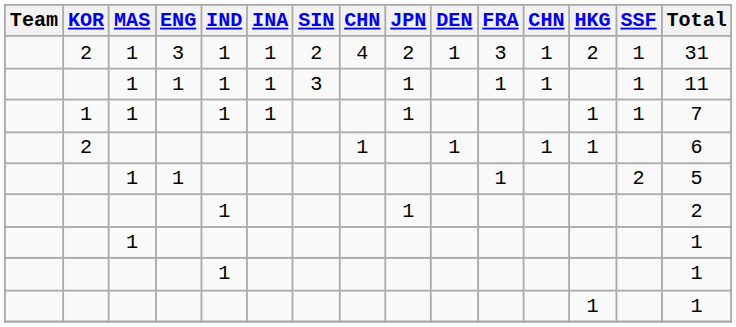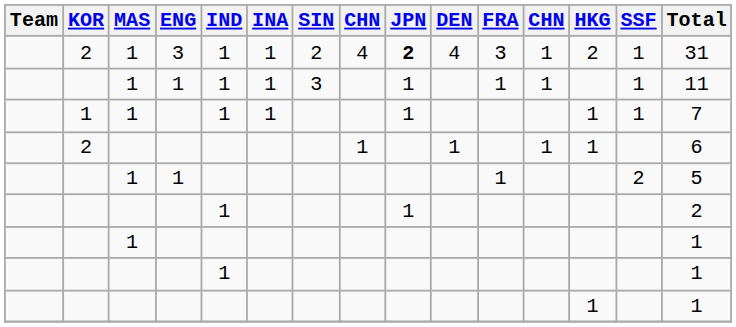 <table class=wikitable style="font-size:85%; text-align:center">
 <tr>
 <th>Team</th>
 <th><a href='#'>KOR</a></th>
 <th><a href='#'>MAS</a></th>
 <th><a href='#'>ENG</a></th>
 <th><a href='#'>IND</a></th>
 <th><a href='#'>INA</a></th>
 <th><a href='#'>SIN</a></th>
 <th><a href='#'>CHN</a></th>
 <th><a href='#'>JPN</a></th>
 <th><a href='#'>DEN</a></th>
 <th><a href='#'>FRA</a></th>
 <th><a href='#'>CHN</a></th>
 <th><a href='#'>HKG</a></th>
 <th><a href='#'>SSF</a></th>
 <th>Total</th>
 </tr>
 <tr>
 <td align=left></td>
 <td>2</td>
 <td>1</td>
 <td>3</td>
 <td>1</td>
 <td>1</td>
 <td>2</td>
 <td>4</td>
-<td>2</td>
-<td>1</td>
+<td><strong>2</strong></td>
+<td>4</td>
 <td>3</td>
 <td>1</td>
 <td>2</td>
 <td>1</td>
 <td>31</td>
 </tr>
 <tr>
 <td align=left></td>
 <td></td>
 <td>1</td>
 <td>1</td>
 <td>1</td>
 <td>1</td>
 <td>3</td>
 <td></td>
 <td>1</td>
 <td></td>
 <td>1</td>
 <td>1</td>
 <td></td>
 <td>1</td>
 <td>11</td>
 </tr>
 <tr>
 <td align=left></td>
 <td>1</td>
 <td>1</td>
 <td></td>
 <td>1</td>
 <td>1</td>
 <td></td>
 <td></td>
 <td>1</td>
 <td></td>
 <td></td>
 <td></td>
 <td>1</td>
 <td>1</td>
 <td>7</td>
 </tr>
 <tr>
 <td align=left></td>
 <td>2</td>
 <td></td>
 <td></td>
 <td></td>
 <td></td>
 <td></td>
 <td>1</td>
 <td></td>
 <td>1</td>
 <td></td>
 <td>1</td>
 <td>1</td>
 <td></td>
 <td>6</td>
 </tr>
 <tr>
 <td align=left></td>
 <td></td>
 <td>1</td>
 <td>1</td>
 <td></td>
 <td></td>
 <td></td>
 <td></td>
 <td></td>
 <td></td>
 <td>1</td>
 <td></td>
 <td></td>
 <td>2</td>
 <td>5</td>
 </tr>
 <tr>
 <td align=left></td>
 <td></td>
 <td></td>
 <td></td>
 <td>1</td>
 <td></td>
 <td></td>
 <td></td>
 <td>1</td>
 <td></td>
 <td></td>
 <td></td>
 <td></td>
 <td></td>
 <td>2</td>
 </tr>
 <tr>
 <td align=left></td>
 <td></td>
 <td>1</td>
 <td></td>
 <td></td>
 <td></td>
 <td></td>
 <td></td>
 <td></td>
 <td></td>
 <td></td>
 <td></td>
 <td></td>
 <td></td>
 <td>1</td>
 </tr>
 <tr>
 <td align=left></td>
 <td></td>
 <td></td>
 <td></td>
 <td>1</td>
 <td></td>
 <td></td>
 <td></td>
 <td></td>
 <td></td>
 <td></td>
 <td></td>
 <td></td>
 <td></td>
 <td>1</td>
 </tr>
 <tr>
 <td align=left></td>
 <td></td>
 <td></td>
 <td></td>
 <td></td>
 <td></td>
 <td></td>
 <td></td>
 <td></td>
 <td></td>
 <td></td>
 <td></td>
 <td>1</td>
 <td></td>
 <td>1</td>
 </tr>
 <tr>
 </tr>
 </table>
